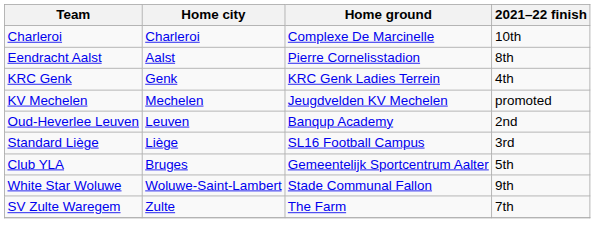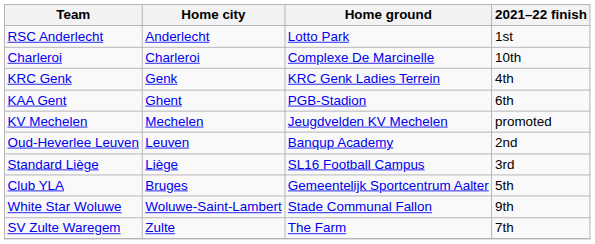 <table class="wikitable sortable">
 <tr>
 <th>Team</th>
 <th>Home city</th>
 <th>Home ground</th>
 <th data-sort-type=number>2021–22 finish</th>
 </tr>
 <tr>
+<td><a href='#'>RSC Anderlecht</a></td>
+<td><a href='#'>Anderlecht</a></td>
+<td><a href='#'>Lotto Park</a></td>
+<td>1st</td>
+</tr>
+<tr>
 <td><a href='#'>Charleroi</a></td>
 <td><a href='#'>Charleroi</a></td>
 <td><a href='#'>Complexe De Marcinelle</a></td>
 <td>10th</td>
 </tr>
 <tr>
-<td><a href='#'>Eendracht Aalst</a></td>
-<td><a href='#'>Aalst</a></td>
-<td><a href='#'>Pierre Cornelisstadion</a></td>
-<td>8th</td>
-</tr>
-<tr>
 <td><a href='#'>KRC Genk</a></td>
 <td><a href='#'>Genk</a></td>
 <td><a href='#'>KRC Genk Ladies Terrein</a></td>
 <td>4th</td>
+</tr>
+<tr>
+<td><a href='#'>KAA Gent</a></td>
+<td><a href='#'>Ghent</a></td>
+<td><a href='#'>PGB-Stadion</a></td>
+<td>6th</td>
 </tr>
 <tr>
 <td><a href='#'>KV Mechelen</a></td>
 <td><a href='#'>Mechelen</a></td>
 <td><a href='#'>Jeugdvelden KV Mechelen</a></td>
 <td>promoted</td>
 </tr>
 <tr>
 <td><a href='#'>Oud-Heverlee Leuven</a></td>
 <td><a href='#'>Leuven</a></td>
 <td><a href='#'>Banqup Academy</a></td>
 <td>2nd</td>
 </tr>
 <tr>
 <td><a href='#'>Standard Liège</a></td>
 <td><a href='#'>Liège</a></td>
 <td><a href='#'>SL16 Football Campus</a></td>
 <td>3rd</td>
 </tr>
 <tr>
 <td><a href='#'>Club YLA</a></td>
 <td><a href='#'>Bruges</a></td>
 <td><a href='#'>Gemeentelijk Sportcentrum Aalter</a></td>
 <td>5th</td>
 </tr>
 <tr>
 <td><a href='#'>White Star Woluwe</a></td>
 <td><a href='#'>Woluwe-Saint-Lambert</a></td>
 <td><a href='#'>Stade Communal Fallon</a></td>
 <td>9th</td>
 </tr>
 <tr>
 <td><a href='#'>SV Zulte Waregem</a></td>
 <td><a href='#'>Zulte</a></td>
 <td><a href='#'>The Farm</a></td>
 <td>7th</td>
 </tr>
 <tr>
 </tr>
 </table>
